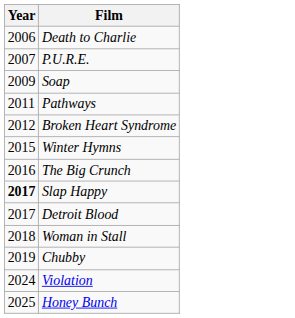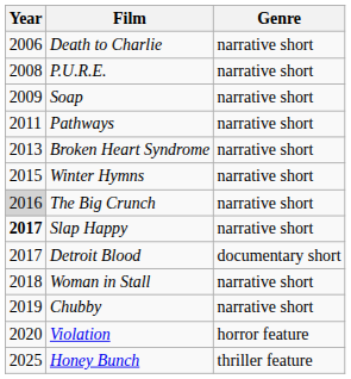 <table class="wikitable"|->
 <tr>
 <th>Year</th>
 <th>Film</th>
+<th>Genre</th>
 </tr>
 <tr>
 <td>2006</td>
 <td><em>Death to Charlie</em></td>
+<td>narrative short</td>
 </tr>
 <tr>
-<td>2007</td>
+<td>2008</td>
 <td><em>P.U.R.E.</em></td>
+<td>narrative short</td>
 </tr>
 <tr>
 <td>2009</td>
 <td><em>Soap</em></td>
+<td>narrative short</td>
 </tr>
 <tr>
 <td>2011</td>
 <td><em>Pathways</em></td>
+<td>narrative short</td>
 </tr>
 <tr>
-<td>2012</td>
+<td>2013</td>
 <td><em>Broken Heart Syndrome</em></td>
+<td>narrative short</td>
 </tr>
 <tr>
 <td>2015</td>
 <td><em>Winter Hymns</em></td>
+<td>narrative short</td>
 </tr>
 <tr>
-<td>2016</td>
+<td style="background: lightgrey;">2016</td>
 <td><em>The Big Crunch</em></td>
+<td>narrative short</td>
 </tr>
 <tr>
 <td><strong>2017</strong></td>
 <td><em>Slap Happy</em></td>
+<td>narrative short</td>
 </tr>
 <tr>
 <td>2017</td>
 <td><em>Detroit Blood</em></td>
+<td>documentary short</td>
 </tr>
 <tr>
 <td>2018</td>
 <td><em>Woman in Stall</em></td>
+<td>narrative short</td>
 </tr>
 <tr>
 <td>2019</td>
 <td><em>Chubby</em></td>
+<td>narrative short</td>
 </tr>
 <tr>
-<td>2024</td>
+<td>2020</td>
 <td><em><a href='#'>Violation</a></em></td>
+<td>horror feature</td>
 </tr>
 <tr>
 <td>2025</td>
 <td><em><a href='#'>Honey Bunch</a></em></td>
+<td>thriller feature</td>
 </tr>
 </table>
